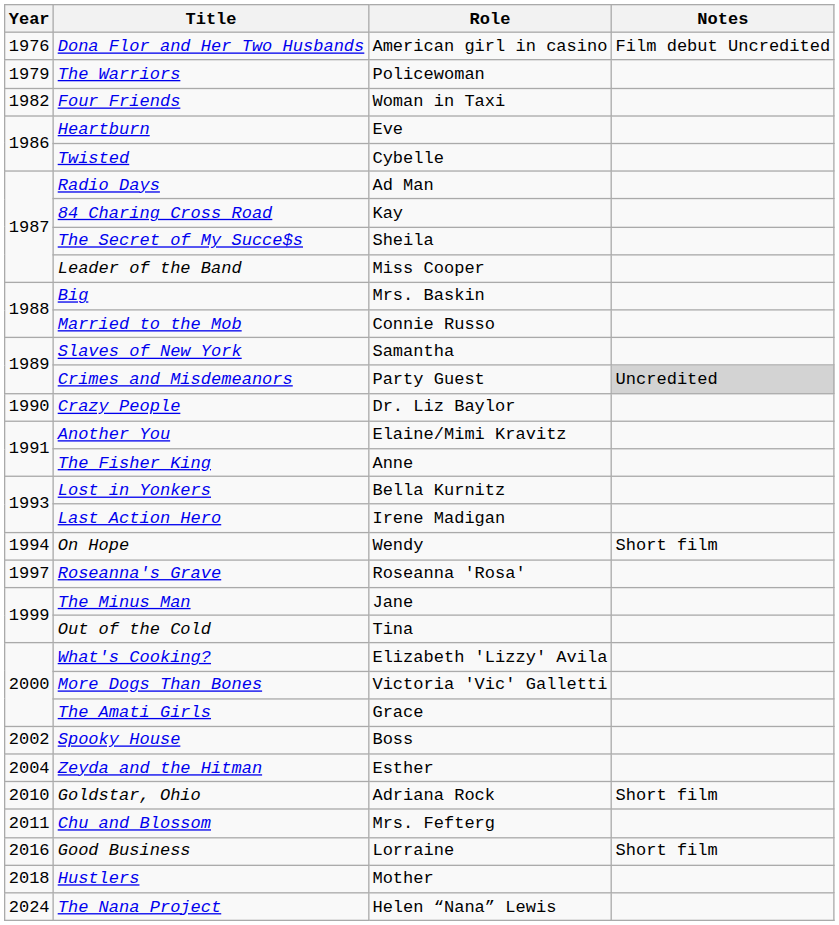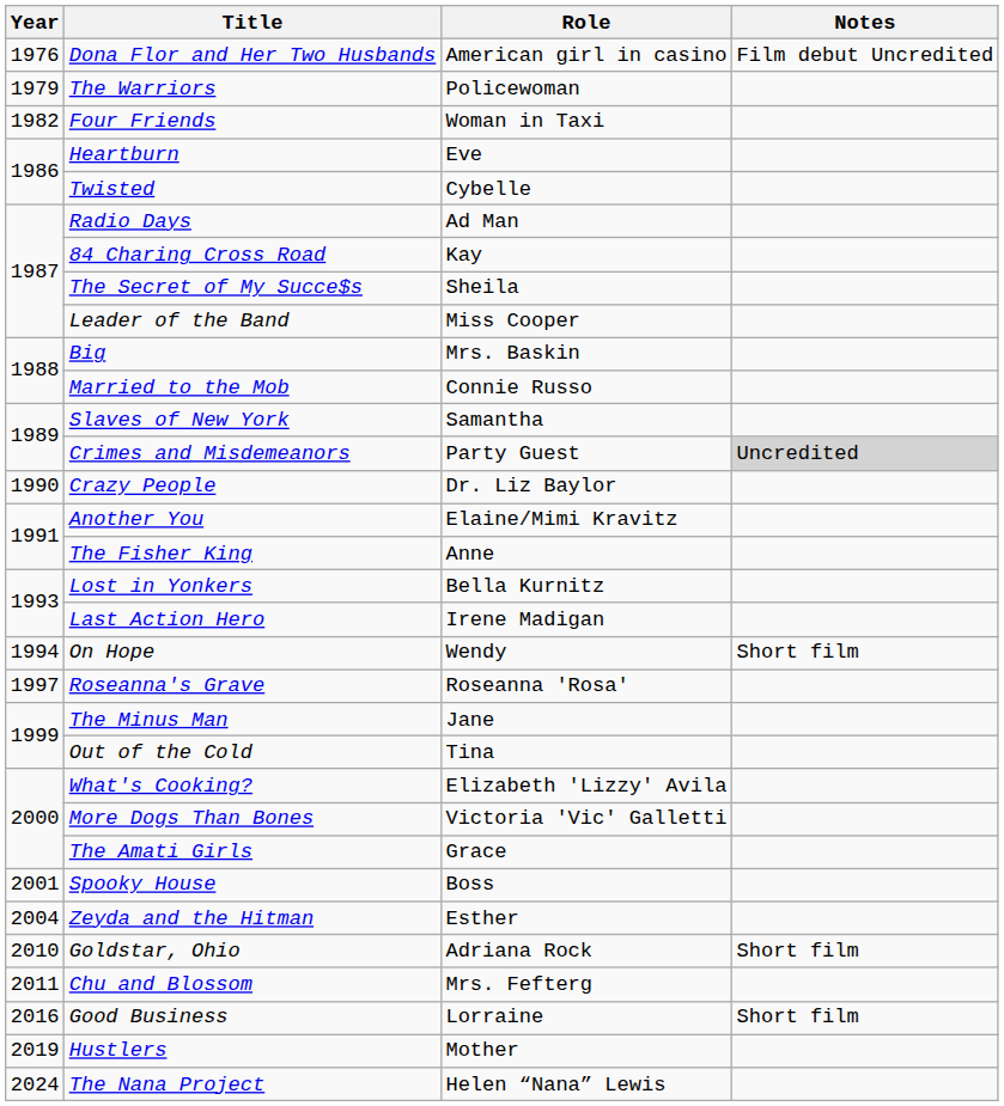 <table class="wikitable">
 <tr>
 <th>Year</th>
 <th>Title</th>
 <th>Role</th>
 <th>Notes</th>
 </tr>
 <tr>
 <td>1976</td>
 <td><em><a href='#'>Dona Flor and Her Two Husbands</a></em></td>
 <td>American girl in casino</td>
 <td>Film debut Uncredited</td>
 </tr>
 <tr>
 <td>1979</td>
 <td><em><a href='#'>The Warriors</a></em></td>
 <td>Policewoman</td>
 <td></td>
 </tr>
 <tr>
 <td>1982</td>
 <td><em><a href='#'>Four Friends</a></em></td>
 <td>Woman in Taxi</td>
 <td></td>
 </tr>
 <tr>
 <td rowspan="2">1986</td>
 <td><em><a href='#'>Heartburn</a></em></td>
 <td>Eve</td>
 <td></td>
 </tr>
 <tr>
 <td><em><a href='#'>Twisted</a></em></td>
 <td>Cybelle</td>
 <td></td>
 </tr>
 <tr>
 <td rowspan="4">1987</td>
 <td><em><a href='#'>Radio Days</a></em></td>
 <td>Ad Man</td>
 <td></td>
 </tr>
 <tr>
 <td><em><a href='#'>84 Charing Cross Road</a></em></td>
 <td>Kay</td>
 <td></td>
 </tr>
 <tr>
 <td><em><a href='#'>The Secret of My Succe$s</a></em></td>
 <td>Sheila</td>
 <td></td>
 </tr>
 <tr>
 <td><em>Leader of the Band</em></td>
 <td>Miss Cooper</td>
 <td></td>
 </tr>
 <tr>
 <td rowspan="2">1988</td>
 <td><em><a href='#'>Big</a></em></td>
 <td>Mrs. Baskin</td>
 <td></td>
 </tr>
 <tr>
 <td><em><a href='#'>Married to the Mob</a></em></td>
 <td>Connie Russo</td>
 <td></td>
 </tr>
 <tr>
 <td rowspan="2">1989</td>
 <td><em><a href='#'>Slaves of New York</a></em></td>
 <td>Samantha</td>
 <td></td>
 </tr>
 <tr>
 <td><em><a href='#'>Crimes and Misdemeanors</a></em></td>
 <td>Party Guest</td>
 <td style="background: lightgrey;">Uncredited</td>
 </tr>
 <tr>
 <td>1990</td>
 <td><em><a href='#'>Crazy People</a></em></td>
 <td>Dr. Liz Baylor</td>
 <td></td>
 </tr>
 <tr>
 <td rowspan="2">1991</td>
 <td><em><a href='#'>Another You</a></em></td>
 <td>Elaine/Mimi Kravitz</td>
 <td></td>
 </tr>
 <tr>
 <td><em><a href='#'>The Fisher King</a></em></td>
 <td>Anne</td>
 <td></td>
 </tr>
 <tr>
 <td rowspan="2">1993</td>
 <td><em><a href='#'>Lost in Yonkers</a></em></td>
 <td>Bella Kurnitz</td>
 <td></td>
 </tr>
 <tr>
 <td><em><a href='#'>Last Action Hero</a></em></td>
 <td>Irene Madigan</td>
 <td></td>
 </tr>
 <tr>
 <td>1994</td>
 <td><em>On Hope</em></td>
 <td>Wendy</td>
 <td>Short film</td>
 </tr>
 <tr>
 <td>1997</td>
 <td><em><a href='#'>Roseanna's Grave</a></em></td>
 <td>Roseanna 'Rosa'</td>
 <td></td>
 </tr>
 <tr>
 <td rowspan="2">1999</td>
 <td><em><a href='#'>The Minus Man</a></em></td>
 <td>Jane</td>
 <td></td>
 </tr>
 <tr>
 <td><em>Out of the Cold</em></td>
 <td>Tina</td>
 <td></td>
 </tr>
 <tr>
 <td rowspan="3">2000</td>
 <td><em><a href='#'>What's Cooking?</a></em></td>
 <td>Elizabeth 'Lizzy' Avila</td>
 <td></td>
 </tr>
 <tr>
 <td><em><a href='#'>More Dogs Than Bones</a></em></td>
 <td>Victoria 'Vic' Galletti</td>
 <td></td>
 </tr>
 <tr>
 <td><em><a href='#'>The Amati Girls</a></em></td>
 <td>Grace</td>
 <td></td>
 </tr>
 <tr>
-<td>2002</td>
+<td>2001</td>
 <td><em><a href='#'>Spooky House</a></em></td>
 <td>Boss</td>
 <td></td>
 </tr>
 <tr>
 <td>2004</td>
 <td><em><a href='#'>Zeyda and the Hitman</a></em></td>
 <td>Esther</td>
 <td></td>
 </tr>
 <tr>
 <td>2010</td>
 <td><em>Goldstar, Ohio</em></td>
 <td>Adriana Rock</td>
 <td>Short film</td>
 </tr>
 <tr>
 <td>2011</td>
 <td><em><a href='#'>Chu and Blossom</a></em></td>
 <td>Mrs. Fefterg</td>
 <td></td>
 </tr>
 <tr>
 <td>2016</td>
 <td><em>Good Business</em></td>
 <td>Lorraine</td>
 <td>Short film</td>
 </tr>
 <tr>
-<td>2018</td>
+<td>2019</td>
 <td><em><a href='#'>Hustlers</a></em></td>
 <td>Mother</td>
 <td></td>
 </tr>
 <tr>
 <td>2024</td>
 <td><em><a href='#'>The Nana Project</a></em></td>
 <td>Helen “Nana” Lewis</td>
 <td></td>
 </tr>
 </table>
